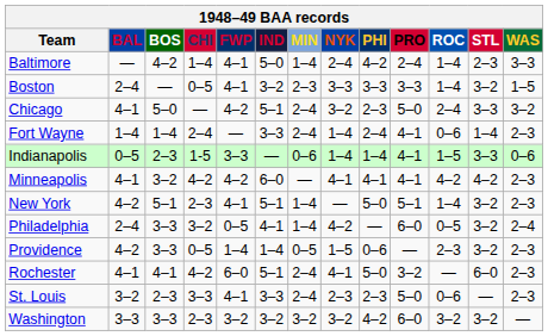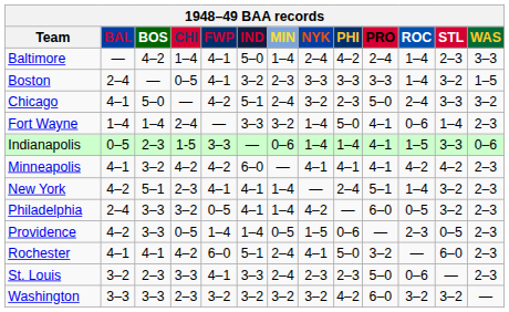 <table class="wikitable" style="font-size:95%; text-align:center;">
 <tr>
 <th colspan=14>1948–49 BAA records</th>
 </tr>
 <tr>
 <th width=100>Team</th>
 <th style="background:#003EA4;color:#D30032;width=35">BAL</th>
 <th style="background:#006400;color:#FFFFFF;width=35">BOS</th>
 <th style="background:#D50032;color:#22356A;width=35">CHI</th>
 <th style="background:#012F6B;color:#D40032;width=35">FWP</th>
 <th style="background:#0F1D42;color:#D40030;width=35">IND</th>
 <th style="background:#7BA4DB;color:#FBE122;width=35">MIN</th>
 <th style="background:#003EA4;color:#E85109;width=35">NYK</th>
 <th style="background:#002F6C;color:#FFC72C;width=35">PHI</th>
 <th style="background:#D40032;color:#000000;width=35">PRO</th>
 <th style="background:#0050B0;color:#FFFFFF;width=35">ROC</th>
 <th style="background:#D40032;color:#FFFFFF;width=35">STL</th>
 <th style="background:#046B38;color:#FECD2A;width=35">WAS</th>
 </tr>
 <tr>
 <td style="text-align:left;"><a href='#'>Baltimore</a></td>
 <td>—</td>
 <td>4–2</td>
 <td>1–4</td>
 <td>4–1</td>
 <td>5–0</td>
 <td>1–4</td>
 <td>2–4</td>
 <td>4–2</td>
 <td>2–4</td>
 <td>1–4</td>
 <td>2–3</td>
 <td>3–3</td>
 </tr>
 <tr>
 <td style="text-align:left;"><a href='#'>Boston</a></td>
 <td>2–4</td>
 <td>—</td>
 <td>0–5</td>
 <td>4–1</td>
 <td>3–2</td>
 <td>2–3</td>
 <td>3–3</td>
 <td>3–3</td>
 <td>3–3</td>
 <td>1–4</td>
 <td>3–2</td>
 <td>1–5</td>
 </tr>
 <tr>
 <td style="text-align:left;"><a href='#'>Chicago</a></td>
 <td>4–1</td>
 <td>5–0</td>
 <td>—</td>
 <td>4–2</td>
 <td>5–1</td>
 <td>2–4</td>
 <td>3–2</td>
 <td>2–3</td>
 <td>5–0</td>
 <td>2–4</td>
 <td>3–3</td>
 <td>3–2</td>
 </tr>
 <tr>
 <td style="text-align:left;"><a href='#'>Fort Wayne</a></td>
 <td>1–4</td>
 <td>1–4</td>
 <td>2–4</td>
 <td>—</td>
 <td>3–3</td>
-<td>2–4</td>
+<td>3–2</td>
 <td>1–4</td>
-<td>2–4</td>
+<td>5–0</td>
 <td>4–1</td>
 <td>0–6</td>
 <td>1–4</td>
 <td>2–3</td>
 </tr>
 <tr style="background-color:#CCFFCC">
 <td style="text-align:left;">Indianapolis</td>
 <td>0–5</td>
 <td>2–3</td>
 <td>1-5</td>
 <td>3–3</td>
 <td>—</td>
 <td>0–6</td>
 <td>1–4</td>
 <td>1–4</td>
 <td>4–1</td>
 <td>1–5</td>
 <td>3–3</td>
 <td>0–6</td>
 </tr>
 <tr>
 <td style="text-align:left;"><a href='#'>Minneapolis</a></td>
 <td>4–1</td>
 <td>3–2</td>
 <td>4–2</td>
 <td>4–2</td>
 <td>6–0</td>
 <td>—</td>
 <td>4–1</td>
 <td>4–1</td>
 <td>4–1</td>
 <td>4–2</td>
 <td>4–2</td>
 <td>2–3</td>
 </tr>
 <tr>
 <td style="text-align:left;"><a href='#'>New York</a></td>
 <td>4–2</td>
 <td>5–1</td>
 <td>2–3</td>
 <td>4–1</td>
-<td>5–1</td>
+<td>4–1</td>
 <td>1–4</td>
 <td>—</td>
-<td>5–0</td>
+<td>2–4</td>
 <td>5–1</td>
 <td>1–4</td>
 <td>3–2</td>
 <td>2–3</td>
 </tr>
 <tr>
 <td style="text-align:left;"><a href='#'>Philadelphia</a></td>
 <td>2–4</td>
 <td>3–3</td>
 <td>3–2</td>
 <td>0–5</td>
 <td>4–1</td>
 <td>1–4</td>
 <td>4–2</td>
 <td>—</td>
 <td>6–0</td>
 <td>0–5</td>
 <td>3–2</td>
-<td>2–4</td>
+<td>2–3</td>
 </tr>
 <tr>
 <td style="text-align:left;"><a href='#'>Providence</a></td>
 <td>4–2</td>
 <td>3–3</td>
 <td>0–5</td>
 <td>1–4</td>
 <td>1–4</td>
 <td>0–5</td>
 <td>1–5</td>
 <td>0–6</td>
 <td>—</td>
 <td>2–3</td>
-<td>3–2</td>
+<td>0–5</td>
 <td>2–3</td>
 </tr>
 <tr>
 <td style="text-align:left;"><a href='#'>Rochester</a></td>
 <td>4–1</td>
 <td>4–1</td>
 <td>4–2</td>
 <td>6–0</td>
 <td>5–1</td>
 <td>2–4</td>
 <td>4–1</td>
 <td>5–0</td>
 <td>3–2</td>
 <td>—</td>
 <td>6–0</td>
 <td>2–3</td>
 </tr>
 <tr>
 <td style="text-align:left;"><a href='#'>St. Louis</a></td>
 <td>3–2</td>
 <td>2–3</td>
 <td>3–3</td>
 <td>4–1</td>
 <td>3–3</td>
 <td>2–4</td>
 <td>2–3</td>
 <td>2–3</td>
 <td>5–0</td>
 <td>0–6</td>
 <td>—</td>
 <td>2–3</td>
 </tr>
 <tr>
 <td style="text-align:left;"><a href='#'>Washington</a></td>
 <td>3–3</td>
 <td>3–3</td>
 <td>2–3</td>
 <td>3–2</td>
 <td>3–2</td>
 <td>3–2</td>
 <td>3–2</td>
 <td>4–2</td>
 <td>6–0</td>
 <td>3–2</td>
 <td>3–2</td>
 <td>—</td>
 </tr>
 </table>
